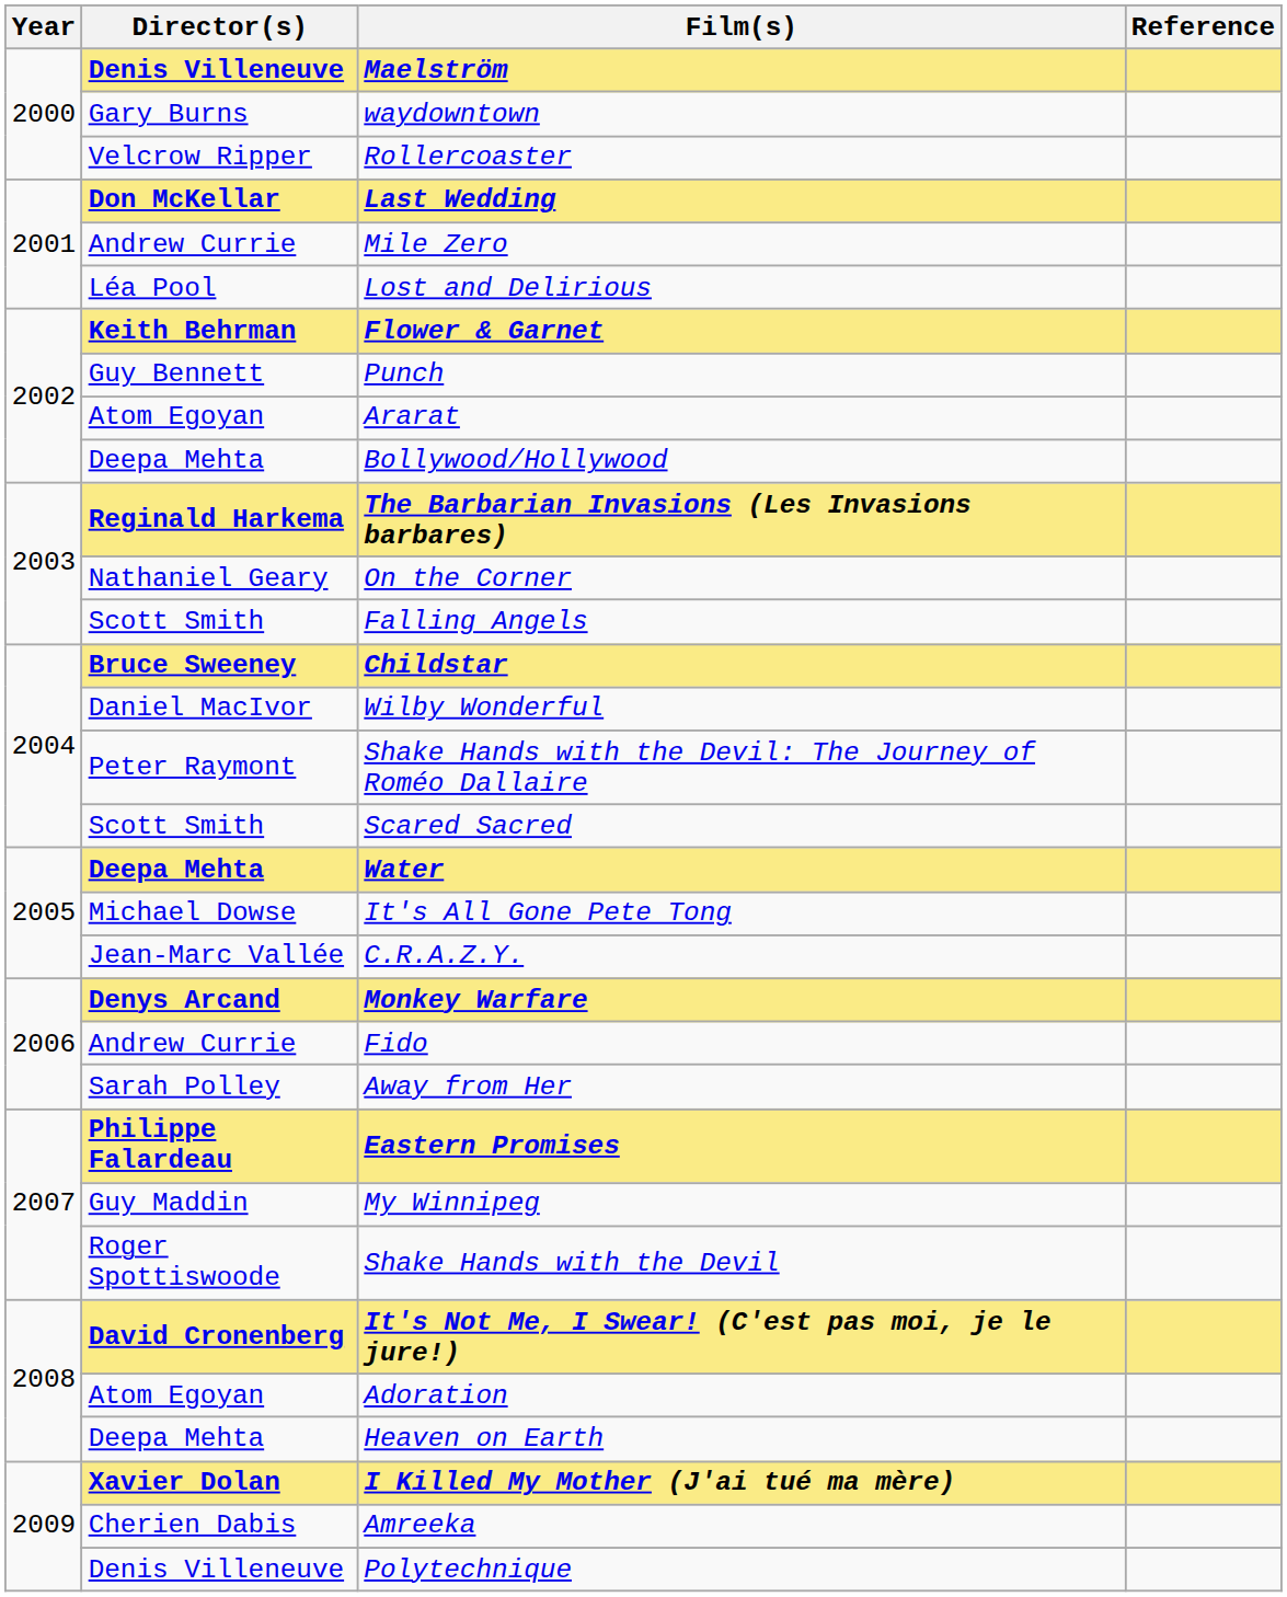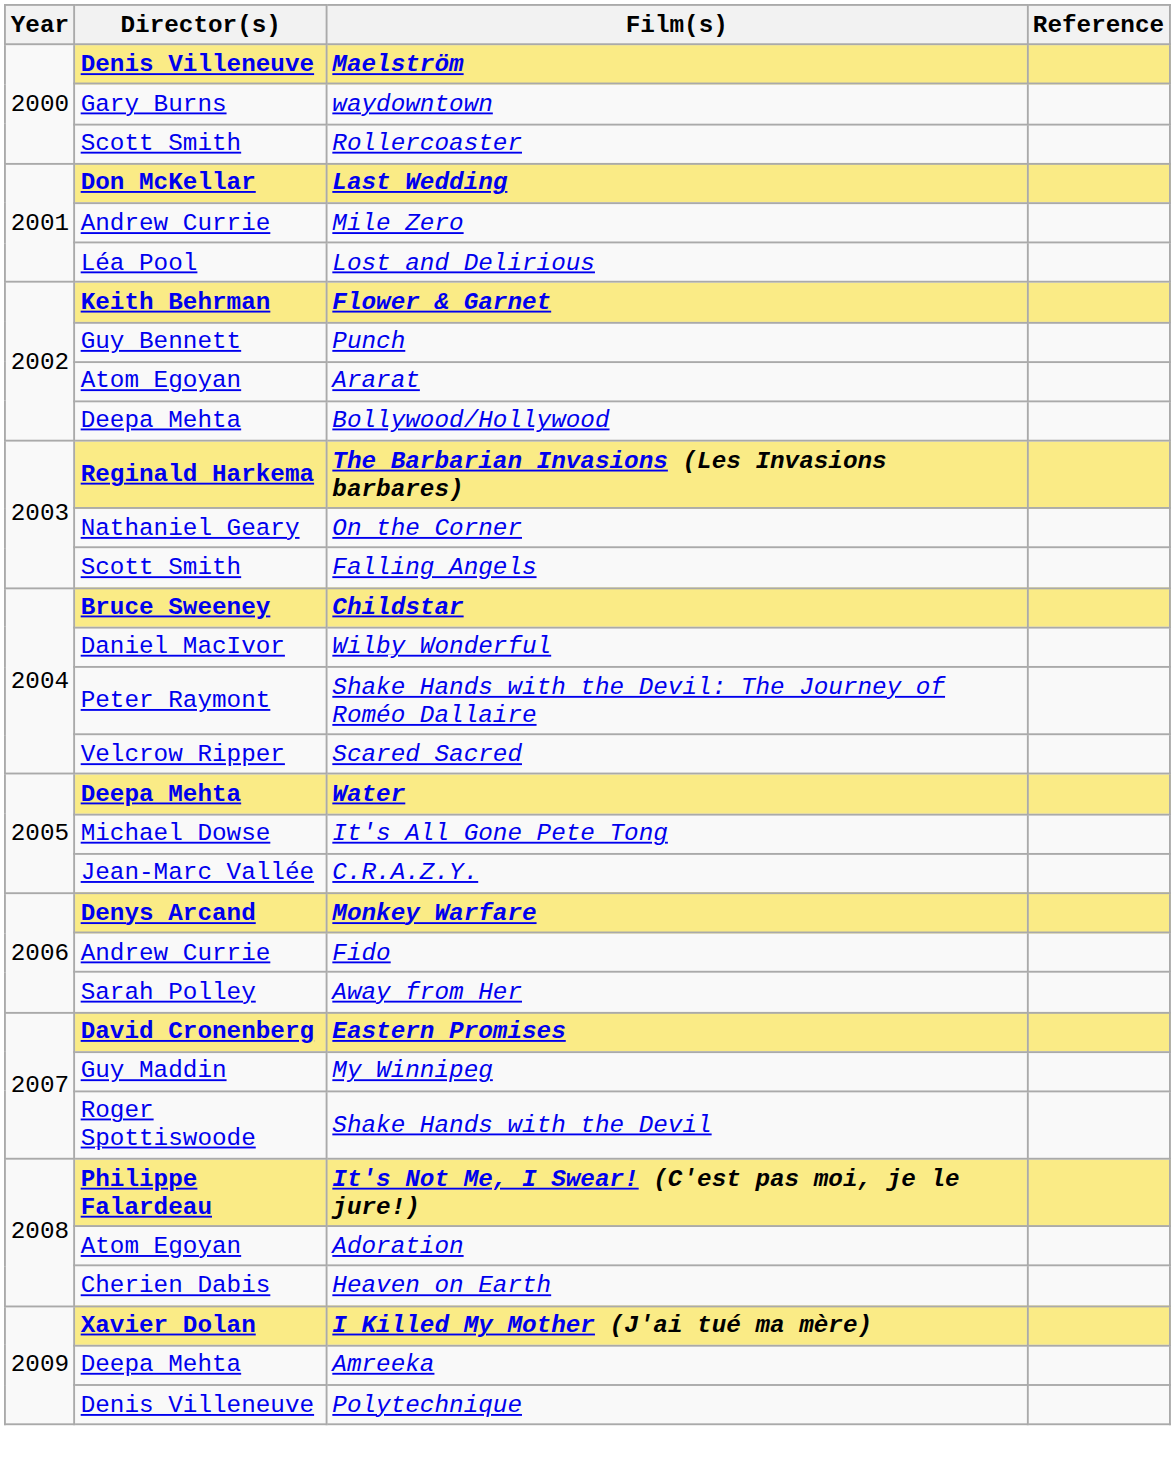 <table class="wikitable" width="100%" cellpadding="5">
 <tr>
 <th>Year</th>
 <th>Director(s)</th>
 <th>Film(s)</th>
 <th>Reference</th>
 </tr>
 <tr>
 <td style="text-align:center;" rowspan=3>2000</td>
 <td style="background:#FAEB86;"><strong><a href='#'>Denis Villeneuve</a></strong></td>
 <td style="background:#FAEB86;"><strong><em><a href='#'>Maelström</a></em></strong></td>
 <td style="background:#FAEB86;"></td>
 </tr>
 <tr>
 <td><a href='#'>Gary Burns</a></td>
 <td><em><a href='#'>waydowntown</a></em></td>
 <td></td>
 </tr>
 <tr>
-<td><a href='#'>Velcrow Ripper</a></td>
+<td><a href='#'>Scott Smith</a></td>
 <td><em><a href='#'>Rollercoaster</a></em></td>
 <td></td>
 </tr>
 <tr>
 <td style="text-align:center;" rowspan=3>2001</td>
 <td style="background:#FAEB86;"><strong><a href='#'>Don McKellar</a></strong></td>
 <td style="background:#FAEB86;"><strong><em><a href='#'>Last Wedding</a></em></strong></td>
 <td style="background:#FAEB86;"></td>
 </tr>
 <tr>
 <td><a href='#'>Andrew Currie</a></td>
 <td><em><a href='#'>Mile Zero</a></em></td>
 <td></td>
 </tr>
 <tr>
 <td><a href='#'>Léa Pool</a></td>
 <td><em><a href='#'>Lost and Delirious</a></em></td>
 <td></td>
 </tr>
 <tr>
 <td style="text-align:center;" rowspan=4>2002</td>
 <td style="background:#FAEB86;"><strong><a href='#'>Keith Behrman</a></strong></td>
 <td style="background:#FAEB86;"><strong><em><a href='#'>Flower & Garnet</a></em></strong></td>
 <td style="background:#FAEB86;"></td>
 </tr>
 <tr>
 <td><a href='#'>Guy Bennett</a></td>
 <td><em><a href='#'>Punch</a></em></td>
 <td></td>
 </tr>
 <tr>
 <td><a href='#'>Atom Egoyan</a></td>
 <td><em><a href='#'>Ararat</a></em></td>
 <td></td>
 </tr>
 <tr>
 <td><a href='#'>Deepa Mehta</a></td>
 <td><em><a href='#'>Bollywood/Hollywood</a></em></td>
 <td></td>
 </tr>
 <tr>
 <td style="text-align:center;" rowspan=3>2003</td>
 <td style="background:#FAEB86;"><strong><a href='#'>Reginald Harkema</a></strong></td>
 <td style="background:#FAEB86;"><strong><em><a href='#'>The Barbarian Invasions</a> (Les Invasions barbares)</em></strong></td>
 <td style="background:#FAEB86;"></td>
 </tr>
 <tr>
 <td><a href='#'>Nathaniel Geary</a></td>
 <td><em><a href='#'>On the Corner</a></em></td>
 <td></td>
 </tr>
 <tr>
 <td><a href='#'>Scott Smith</a></td>
 <td><em><a href='#'>Falling Angels</a></em></td>
 <td></td>
 </tr>
 <tr>
 <td style="text-align:center;" rowspan=4>2004</td>
 <td style="background:#FAEB86;"><strong><a href='#'>Bruce Sweeney</a></strong></td>
 <td style="background:#FAEB86;"><strong><em><a href='#'>Childstar</a></em></strong></td>
 <td style="background:#FAEB86;"></td>
 </tr>
 <tr>
 <td><a href='#'>Daniel MacIvor</a></td>
 <td><em><a href='#'>Wilby Wonderful</a></em></td>
 <td></td>
 </tr>
 <tr>
 <td><a href='#'>Peter Raymont</a></td>
 <td><em><a href='#'>Shake Hands with the Devil: The Journey of Roméo Dallaire</a></em></td>
 <td></td>
 </tr>
 <tr>
-<td><a href='#'>Scott Smith</a></td>
+<td><a href='#'>Velcrow Ripper</a></td>
 <td><em><a href='#'>Scared Sacred</a></em></td>
 <td></td>
 </tr>
 <tr>
 <td style="text-align:center;" rowspan=3>2005</td>
 <td style="background:#FAEB86;"><strong><a href='#'>Deepa Mehta</a></strong></td>
 <td style="background:#FAEB86;"><strong><em><a href='#'>Water</a></em></strong></td>
 <td style="background:#FAEB86;"></td>
 </tr>
 <tr>
 <td><a href='#'>Michael Dowse</a></td>
 <td><em><a href='#'>It's All Gone Pete Tong</a></em></td>
 <td></td>
 </tr>
 <tr>
 <td><a href='#'>Jean-Marc Vallée</a></td>
 <td><em><a href='#'>C.R.A.Z.Y.</a></em></td>
 <td></td>
 </tr>
 <tr>
 <td style="text-align:center;" rowspan=3>2006</td>
 <td style="background:#FAEB86;"><strong><a href='#'>Denys Arcand</a></strong></td>
 <td style="background:#FAEB86;"><strong><em><a href='#'>Monkey Warfare</a></em></strong></td>
 <td style="background:#FAEB86;"></td>
 </tr>
 <tr>
 <td><a href='#'>Andrew Currie</a></td>
 <td><em><a href='#'>Fido</a></em></td>
 <td></td>
 </tr>
 <tr>
 <td><a href='#'>Sarah Polley</a></td>
 <td><em><a href='#'>Away from Her</a></em></td>
 <td></td>
 </tr>
 <tr>
 <td style="text-align:center;" rowspan=3>2007</td>
-<td style="background:#FAEB86;"><strong><a href='#'>Philippe Falardeau</a></strong></td>
+<td style="background:#FAEB86;"><strong><a href='#'>David Cronenberg</a></strong></td>
 <td style="background:#FAEB86;"><strong><em><a href='#'>Eastern Promises</a></em></strong></td>
 <td style="background:#FAEB86;"></td>
 </tr>
 <tr>
 <td><a href='#'>Guy Maddin</a></td>
 <td><em><a href='#'>My Winnipeg</a></em></td>
 <td></td>
 </tr>
 <tr>
 <td><a href='#'>Roger Spottiswoode</a></td>
 <td><em><a href='#'>Shake Hands with the Devil</a></em></td>
 <td></td>
 </tr>
 <tr>
 <td style="text-align:center;" rowspan=3>2008</td>
-<td style="background:#FAEB86;"><strong><a href='#'>David Cronenberg</a></strong></td>
+<td style="background:#FAEB86;"><strong><a href='#'>Philippe Falardeau</a></strong></td>
 <td style="background:#FAEB86;"><strong><em><a href='#'>It's Not Me, I Swear!</a> (C'est pas moi, je le jure!)</em></strong></td>
 <td style="background:#FAEB86;"></td>
 </tr>
 <tr>
 <td><a href='#'>Atom Egoyan</a></td>
 <td><em><a href='#'>Adoration</a></em></td>
 <td></td>
 </tr>
 <tr>
-<td><a href='#'>Deepa Mehta</a></td>
+<td><a href='#'>Cherien Dabis</a></td>
 <td><em><a href='#'>Heaven on Earth</a></em></td>
 <td></td>
 </tr>
 <tr>
 <td style="text-align:center;" rowspan=3>2009</td>
 <td style="background:#FAEB86;"><strong><a href='#'>Xavier Dolan</a></strong></td>
 <td style="background:#FAEB86;"><strong><em><a href='#'>I Killed My Mother</a> (J'ai tué ma mère)</em></strong></td>
 <td style="background:#FAEB86;"></td>
 </tr>
 <tr>
-<td><a href='#'>Cherien Dabis</a></td>
+<td><a href='#'>Deepa Mehta</a></td>
 <td><em><a href='#'>Amreeka</a></em></td>
 <td></td>
 </tr>
 <tr>
 <td><a href='#'>Denis Villeneuve</a></td>
 <td><em><a href='#'>Polytechnique</a></em></td>
 <td></td>
 </tr>
 </table>
